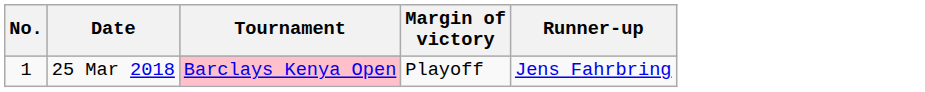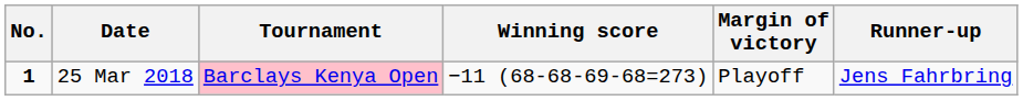 <table class="wikitable" style="font-size:95%;">
 <tr>
 <th>No.</th>
 <th>Date</th>
 <th>Tournament</th>
+<th>Winning score</th>
 <th>Margin of<br>victory</th>
 <th>Runner-up</th>
 </tr>
 <tr>
-<td align=center>1</td>
+<td align=center><strong>1</strong></td>
 <td align=right>25 Mar <a href='#'>2018</a></td>
 <td style="background: pink;"><a href='#'>Barclays Kenya Open</a></td>
+<td>−11 (68-68-69-68=273)</td>
 <td>Playoff</td>
 <td> <a href='#'>Jens Fahrbring</a></td>
 </tr>
 </table>
